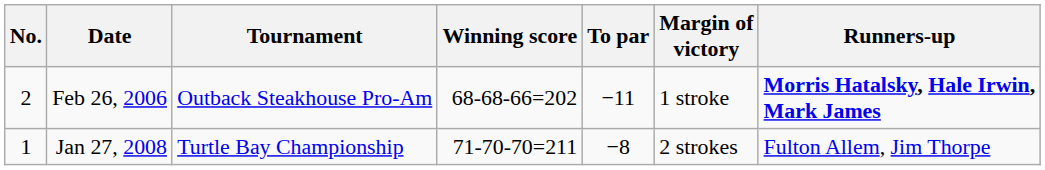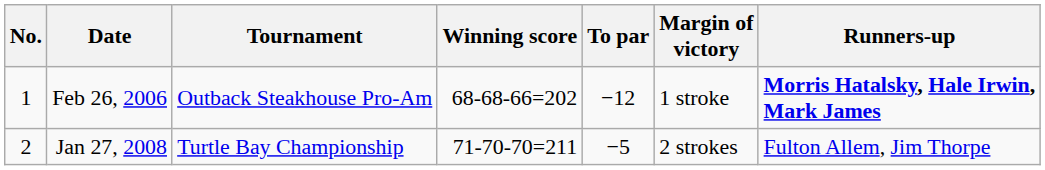 <table class="wikitable" style="font-size:95%;">
 <tr>
 <th>No.</th>
 <th>Date</th>
 <th>Tournament</th>
 <th>Winning score</th>
 <th>To par</th>
 <th>Margin of<br>victory</th>
 <th>Runners-up</th>
 </tr>
 <tr>
-<td align=center>2</td>
+<td align=center>1</td>
 <td align=right>Feb 26, <a href='#'>2006</a></td>
 <td><a href='#'>Outback Steakhouse Pro-Am</a></td>
 <td align=right>68-68-66=202</td>
-<td align=center>−11</td>
+<td align=center>−12</td>
 <td>1 stroke</td>
 <td><strong> <a href='#'>Morris Hatalsky</a>,  <a href='#'>Hale Irwin</a>,<br> <a href='#'>Mark James</a></strong></td>
 </tr>
 <tr>
-<td align=center>1</td>
+<td align=center>2</td>
 <td align=right>Jan 27, <a href='#'>2008</a></td>
 <td><a href='#'>Turtle Bay Championship</a></td>
 <td align=right>71-70-70=211</td>
-<td align=center>−8</td>
+<td align=center>−5</td>
 <td>2 strokes</td>
 <td> <a href='#'>Fulton Allem</a>,  <a href='#'>Jim Thorpe</a></td>
 </tr>
 </table>
